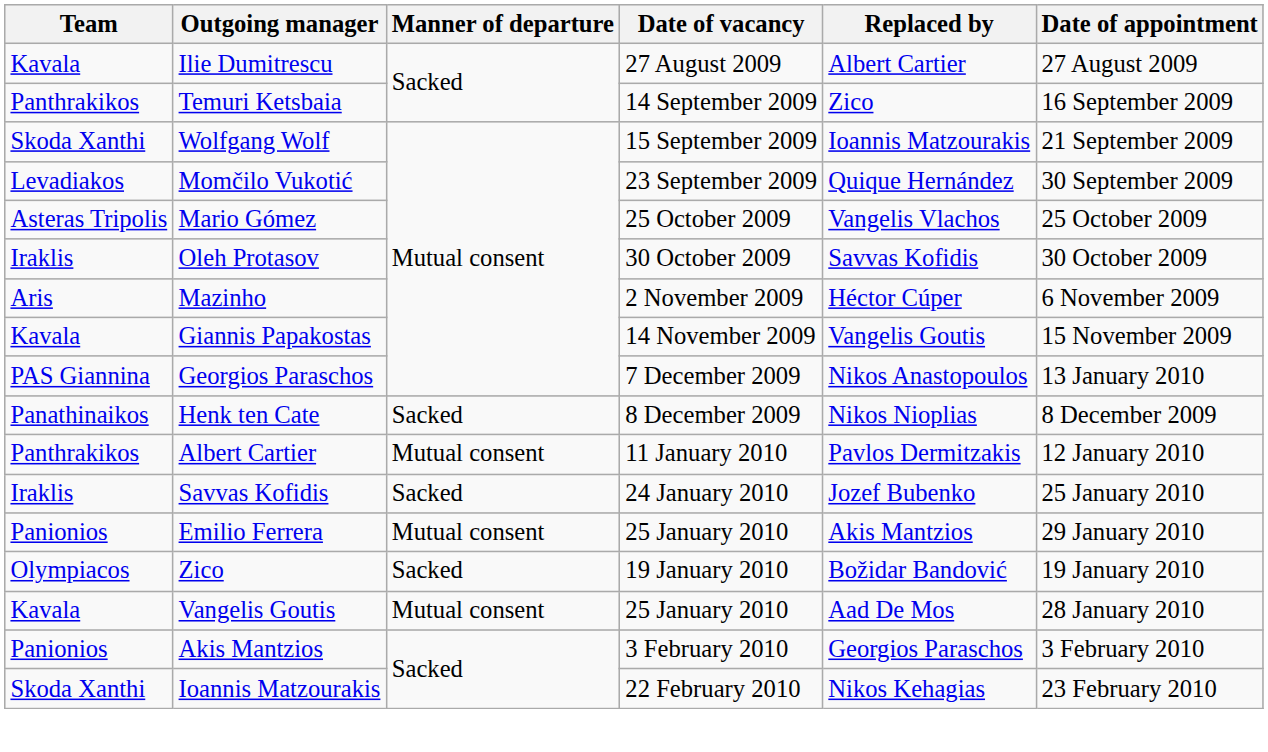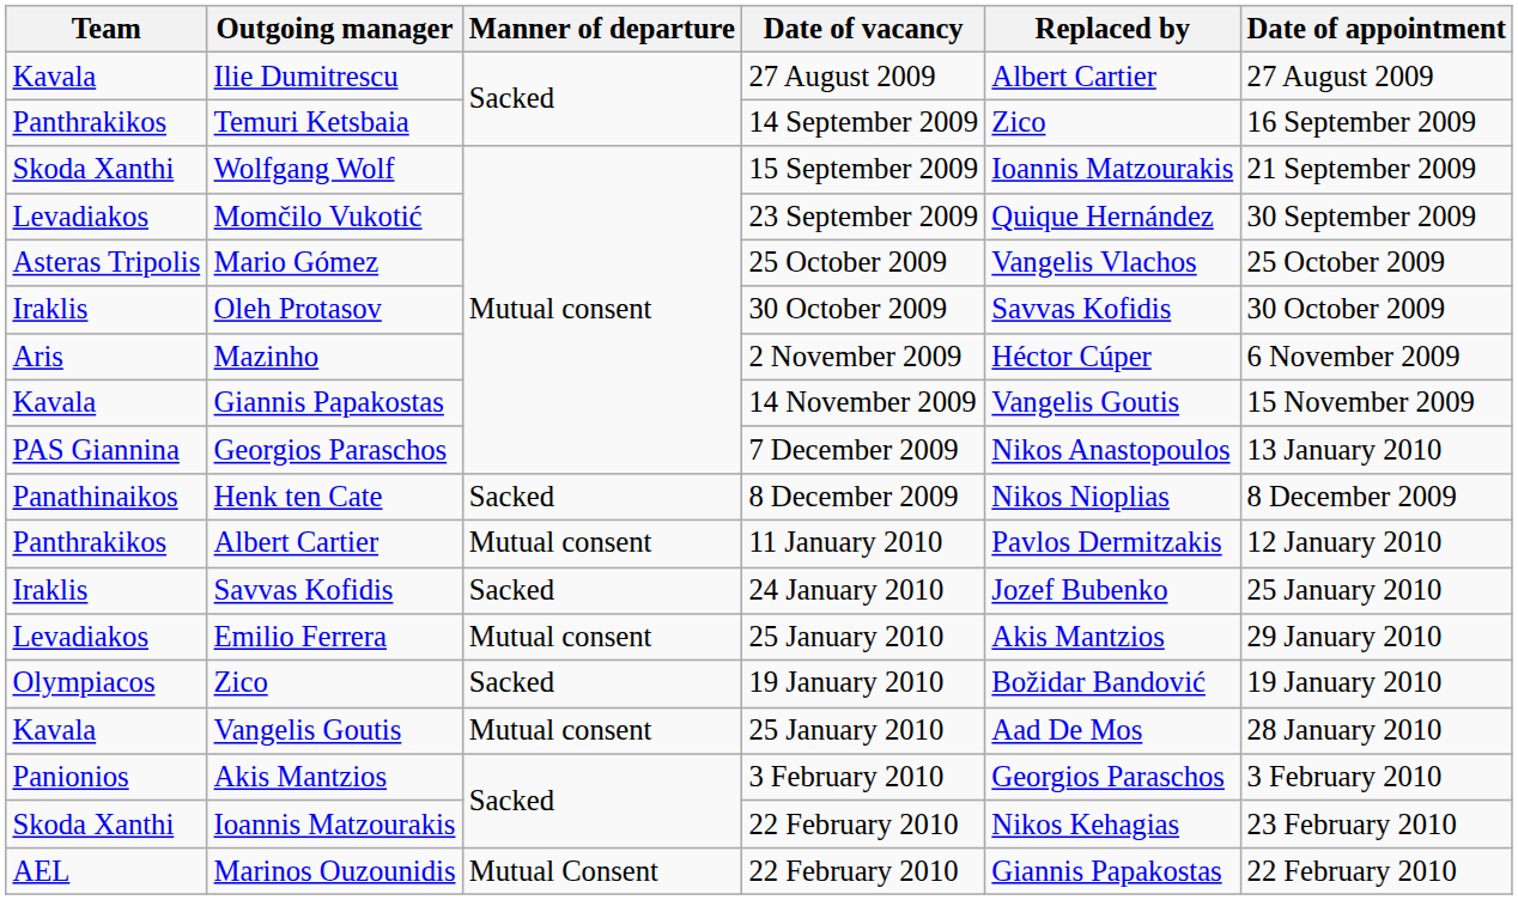 <table class="wikitable sortable" style="text-align: left;" style="font-size: 85%">
 <tr>
 <th>Team</th>
 <th>Outgoing manager</th>
 <th>Manner of departure</th>
 <th>Date of vacancy</th>
 <th>Replaced by</th>
 <th>Date of appointment</th>
 </tr>
 <tr>
 <td><a href='#'>Kavala</a></td>
 <td> <a href='#'>Ilie Dumitrescu</a></td>
 <td rowspan="2">Sacked</td>
 <td>27 August 2009</td>
 <td> <a href='#'>Albert Cartier</a></td>
 <td>27 August 2009</td>
 </tr>
 <tr>
 <td><a href='#'>Panthrakikos</a></td>
 <td> <a href='#'>Temuri Ketsbaia</a></td>
 <td>14 September 2009</td>
 <td> <a href='#'>Zico</a></td>
 <td>16 September 2009</td>
 </tr>
 <tr>
 <td><a href='#'>Skoda Xanthi</a></td>
 <td> <a href='#'>Wolfgang Wolf</a></td>
 <td rowspan="7">Mutual consent</td>
 <td>15 September 2009</td>
 <td> <a href='#'>Ioannis Matzourakis</a></td>
 <td>21 September 2009</td>
 </tr>
 <tr>
 <td><a href='#'>Levadiakos</a></td>
 <td> <a href='#'>Momčilo Vukotić</a></td>
 <td>23 September 2009</td>
 <td> <a href='#'>Quique Hernández</a></td>
 <td>30 September 2009</td>
 </tr>
 <tr>
 <td><a href='#'>Asteras Tripolis</a></td>
 <td> <a href='#'>Mario Gómez</a></td>
 <td>25 October 2009</td>
 <td> <a href='#'>Vangelis Vlachos</a></td>
 <td>25 October 2009</td>
 </tr>
 <tr>
 <td><a href='#'>Iraklis</a></td>
 <td> <a href='#'>Oleh Protasov</a></td>
 <td>30 October 2009</td>
 <td> <a href='#'>Savvas Kofidis</a></td>
 <td>30 October 2009</td>
 </tr>
 <tr>
 <td><a href='#'>Aris</a></td>
 <td> <a href='#'>Mazinho</a></td>
 <td>2 November 2009</td>
 <td> <a href='#'>Héctor Cúper</a></td>
 <td>6 November 2009</td>
 </tr>
 <tr>
 <td><a href='#'>Kavala</a></td>
 <td> <a href='#'>Giannis Papakostas</a></td>
 <td>14 November 2009</td>
 <td> <a href='#'>Vangelis Goutis</a></td>
 <td>15 November 2009</td>
 </tr>
 <tr>
 <td><a href='#'>PAS Giannina</a></td>
 <td> <a href='#'>Georgios Paraschos</a></td>
 <td>7 December 2009</td>
 <td> <a href='#'>Nikos Anastopoulos</a></td>
 <td>13 January 2010</td>
 </tr>
 <tr>
 <td><a href='#'>Panathinaikos</a></td>
 <td> <a href='#'>Henk ten Cate</a></td>
 <td>Sacked</td>
 <td>8 December 2009</td>
 <td> <a href='#'>Nikos Nioplias</a></td>
 <td>8 December 2009</td>
 </tr>
 <tr>
 <td><a href='#'>Panthrakikos</a></td>
 <td> <a href='#'>Albert Cartier</a></td>
 <td>Mutual consent</td>
 <td>11 January 2010</td>
 <td> <a href='#'>Pavlos Dermitzakis</a></td>
 <td>12 January 2010</td>
 </tr>
 <tr>
 <td><a href='#'>Iraklis</a></td>
 <td> <a href='#'>Savvas Kofidis</a></td>
 <td>Sacked</td>
 <td>24 January 2010</td>
 <td> <a href='#'>Jozef Bubenko</a></td>
 <td>25 January 2010</td>
 </tr>
 <tr>
-<td><a href='#'>Panionios</a></td>
+<td><a href='#'>Levadiakos</a></td>
 <td> <a href='#'>Emilio Ferrera</a></td>
 <td>Mutual consent</td>
 <td>25 January 2010</td>
 <td> <a href='#'>Akis Mantzios</a></td>
 <td>29 January 2010</td>
 </tr>
 <tr>
 <td><a href='#'>Olympiacos</a></td>
 <td> <a href='#'>Zico</a></td>
 <td>Sacked</td>
 <td>19 January 2010</td>
 <td> <a href='#'>Božidar Bandović</a></td>
 <td>19 January 2010</td>
 </tr>
 <tr>
 <td><a href='#'>Kavala</a></td>
 <td> <a href='#'>Vangelis Goutis</a></td>
 <td>Mutual consent</td>
 <td>25 January 2010</td>
 <td> <a href='#'>Aad De Mos</a></td>
 <td>28 January 2010</td>
 </tr>
 <tr>
 <td><a href='#'>Panionios</a></td>
 <td> <a href='#'>Akis Mantzios</a></td>
 <td rowspan="2">Sacked</td>
 <td>3 February 2010</td>
 <td> <a href='#'>Georgios Paraschos</a></td>
 <td>3 February 2010</td>
 </tr>
 <tr>
 <td><a href='#'>Skoda Xanthi</a></td>
 <td> <a href='#'>Ioannis Matzourakis</a></td>
 <td>22 February 2010</td>
 <td> <a href='#'>Nikos Kehagias</a></td>
 <td>23 February 2010</td>
 </tr>
+<tr>
+<td><a href='#'>AEL</a></td>
+<td> <a href='#'>Marinos Ouzounidis</a></td>
+<td>Mutual Consent</td>
+<td>22 February 2010</td>
+<td> <a href='#'>Giannis Papakostas</a></td>
+<td>22 February 2010<br></td>
+</tr>
 </table>
